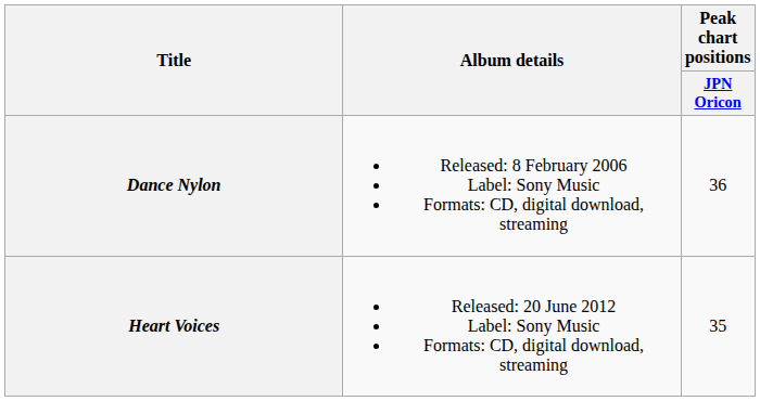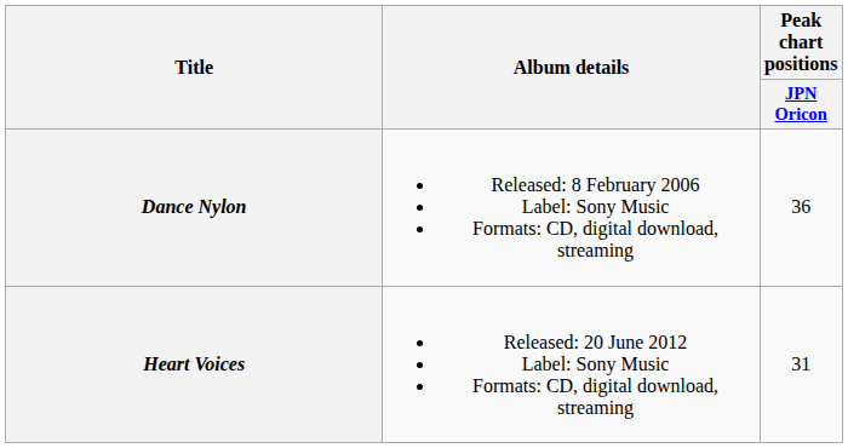 <table class="wikitable plainrowheaders" style="text-align:center;">
 <tr>
 <th scope="col" rowspan="2" style="width:19em;">Title</th>
 <th scope="col" rowspan="2" style="width:19em;">Album details</th>
 <th scope="col">Peak chart positions</th>
 </tr>
 <tr>
 <th scope="col" style="width:2.9em;font-size:90%;"><a href='#'>JPN<br>Oricon</a><br></th>
 </tr>
 <tr>
 <th scope="row"><em>Dance Nylon</em></th>
 <td><br><ul><li>Released: 8 February 2006</li><li>Label: Sony Music</li><li>Formats: CD, digital download, streaming</li></ul></td>
 <td>36</td>
 </tr>
 <tr>
 <th scope="row"><em>Heart Voices</em></th>
 <td><br><ul><li>Released: 20 June 2012</li><li>Label: Sony Music</li><li>Formats: CD, digital download, streaming</li></ul></td>
-<td>35</td>
+<td>31</td>
 </tr>
 </table>
